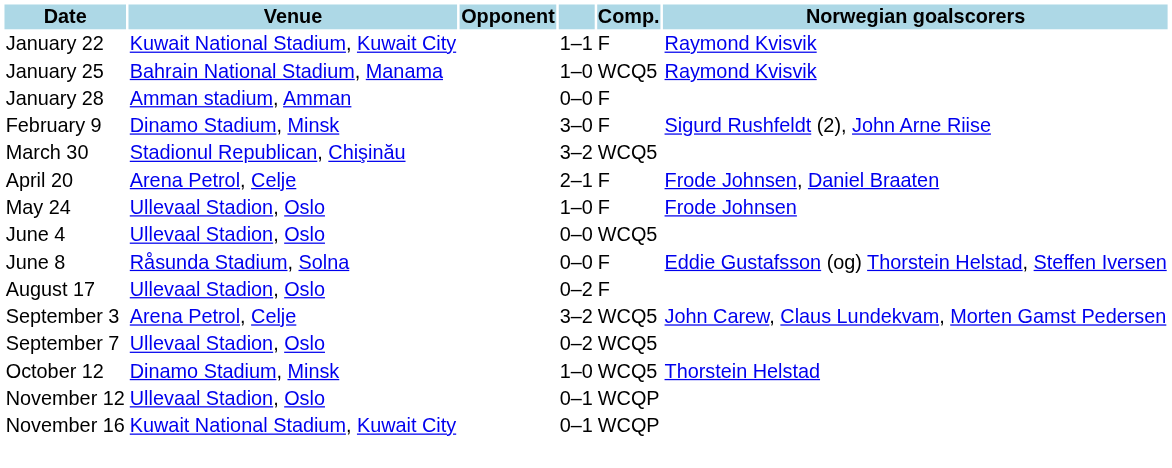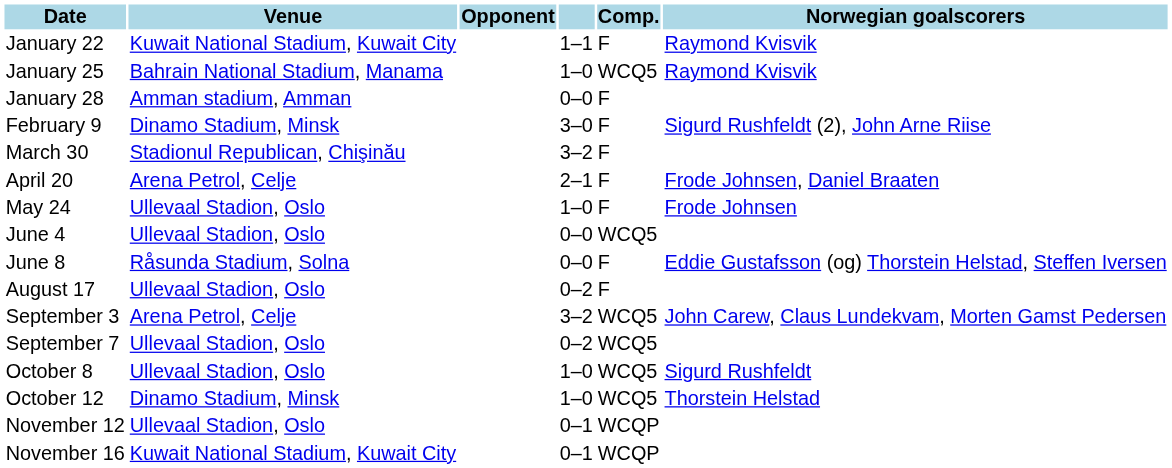 <table>
 <tr>
 <th style="background: lightblue;">Date</th>
 <th style="background: lightblue;">Venue</th>
 <th style="background: lightblue;">Opponent</th>
 <th style="background: lightblue;" align=center></th>
 <th style="background: lightblue;" align=center>Comp.</th>
 <th style="background: lightblue;">Norwegian goalscorers</th>
 </tr>
 <tr>
 <td>January 22</td>
 <td><a href='#'>Kuwait National Stadium</a>, <a href='#'>Kuwait City</a></td>
 <td></td>
 <td>1–1</td>
 <td>F</td>
 <td><a href='#'>Raymond Kvisvik</a></td>
 </tr>
 <tr>
 <td>January 25</td>
 <td><a href='#'>Bahrain National Stadium</a>, <a href='#'>Manama</a></td>
 <td></td>
 <td>1–0</td>
 <td>WCQ5</td>
 <td><a href='#'>Raymond Kvisvik</a></td>
 </tr>
 <tr>
 <td>January 28</td>
 <td><a href='#'>Amman stadium</a>, <a href='#'>Amman</a></td>
 <td></td>
 <td>0–0</td>
 <td>F</td>
 <td> </td>
 </tr>
 <tr>
 <td>February 9</td>
 <td><a href='#'>Dinamo Stadium</a>, <a href='#'>Minsk</a></td>
 <td></td>
 <td>3–0</td>
 <td>F</td>
 <td><a href='#'>Sigurd Rushfeldt</a> (2), <a href='#'>John Arne Riise</a></td>
 </tr>
 <tr>
 <td>March 30</td>
 <td><a href='#'>Stadionul Republican</a>, <a href='#'>Chişinău</a></td>
 <td></td>
 <td>3–2</td>
-<td>WCQ5</td>
+<td>F</td>
 <td></td>
 </tr>
 <tr>
 <td>April 20</td>
 <td><a href='#'>Arena Petrol</a>, <a href='#'>Celje</a></td>
 <td></td>
 <td>2–1</td>
 <td>F</td>
 <td><a href='#'>Frode Johnsen</a>, <a href='#'>Daniel Braaten</a></td>
 </tr>
 <tr>
 <td>May 24</td>
 <td><a href='#'>Ullevaal Stadion</a>, <a href='#'>Oslo</a></td>
 <td></td>
 <td>1–0</td>
 <td>F</td>
 <td><a href='#'>Frode Johnsen</a></td>
 </tr>
 <tr>
 <td>June 4</td>
 <td><a href='#'>Ullevaal Stadion</a>, <a href='#'>Oslo</a></td>
 <td></td>
 <td>0–0</td>
 <td>WCQ5</td>
 <td></td>
 </tr>
 <tr>
 <td>June 8</td>
 <td><a href='#'>Råsunda Stadium</a>, <a href='#'>Solna</a></td>
 <td></td>
 <td>0–0</td>
 <td>F</td>
 <td><a href='#'>Eddie Gustafsson</a> (og) <a href='#'>Thorstein Helstad</a>, <a href='#'>Steffen Iversen</a></td>
 </tr>
 <tr>
 <td>August 17</td>
 <td><a href='#'>Ullevaal Stadion</a>, <a href='#'>Oslo</a></td>
 <td></td>
 <td>0–2</td>
 <td>F</td>
 <td></td>
 </tr>
 <tr>
 <td>September 3</td>
 <td><a href='#'>Arena Petrol</a>, <a href='#'>Celje</a></td>
 <td></td>
 <td>3–2</td>
 <td>WCQ5</td>
 <td><a href='#'>John Carew</a>, <a href='#'>Claus Lundekvam</a>, <a href='#'>Morten Gamst Pedersen</a></td>
 </tr>
 <tr>
 <td>September 7</td>
 <td><a href='#'>Ullevaal Stadion</a>, <a href='#'>Oslo</a></td>
 <td></td>
 <td>0–2</td>
 <td>WCQ5</td>
 <td></td>
 </tr>
 <tr>
+<td>October 8</td>
+<td><a href='#'>Ullevaal Stadion</a>, <a href='#'>Oslo</a></td>
+<td></td>
+<td>1–0</td>
+<td>WCQ5</td>
+<td><a href='#'>Sigurd Rushfeldt</a></td>
+<td></td>
+</tr>
+<tr>
 <td>October 12</td>
 <td><a href='#'>Dinamo Stadium</a>, <a href='#'>Minsk</a></td>
 <td></td>
 <td>1–0</td>
 <td>WCQ5</td>
 <td><a href='#'>Thorstein Helstad</a></td>
 <td></td>
 </tr>
 <tr>
 <td>November 12</td>
 <td><a href='#'>Ullevaal Stadion</a>, <a href='#'>Oslo</a></td>
 <td></td>
 <td>0–1</td>
 <td>WCQP</td>
 <td></td>
 </tr>
 <tr>
 <td>November 16</td>
 <td><a href='#'>Kuwait National Stadium</a>, <a href='#'>Kuwait City</a></td>
 <td></td>
 <td>0–1</td>
 <td>WCQP</td>
 <td></td>
 </tr>
 </table>
